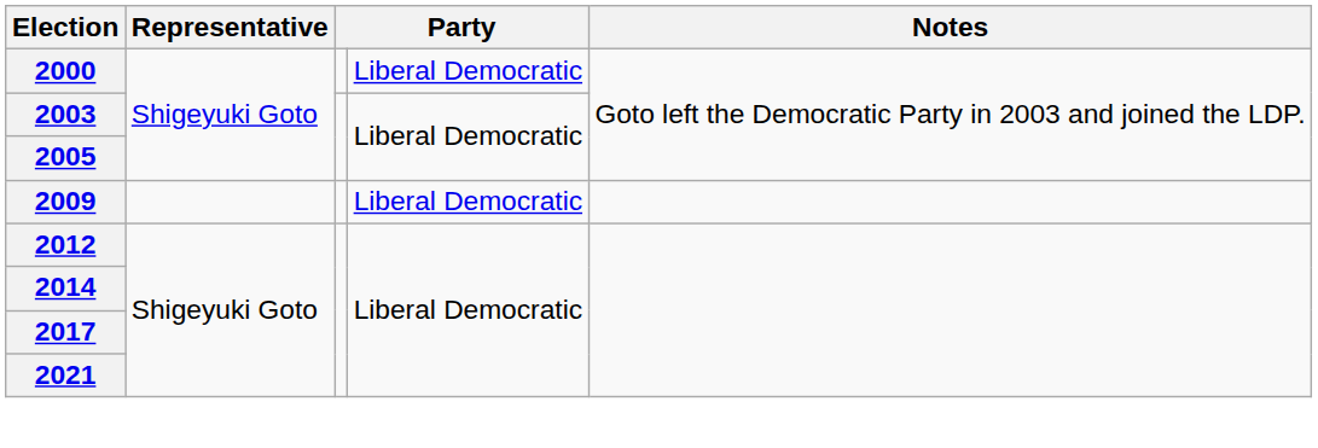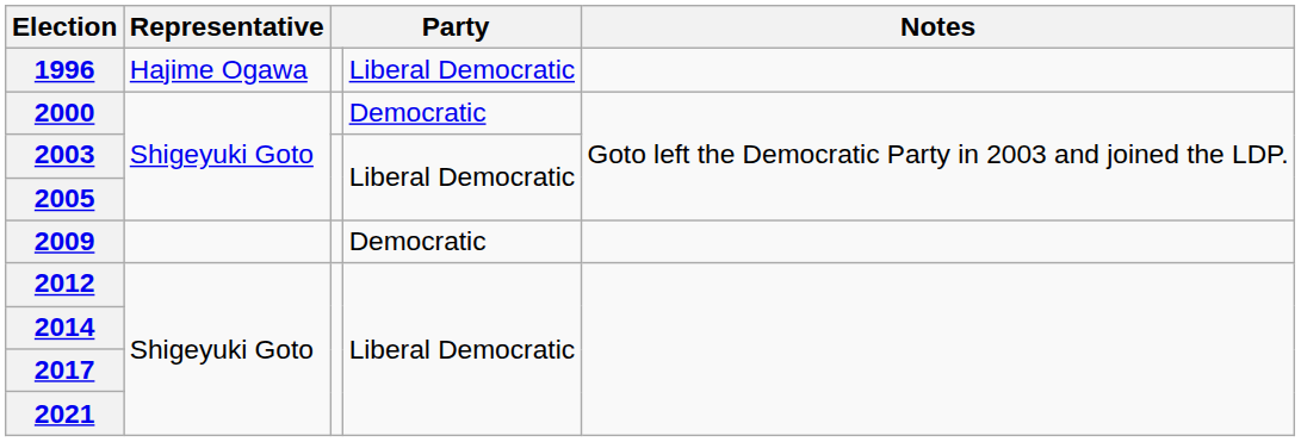 <table class=wikitable>
 <tr valign=bottom>
 <th>Election</th>
 <th>Representative</th>
 <th colspan="2">Party</th>
 <th>Notes</th>
 </tr>
 <tr>
+<th><a href='#'>1996</a></th>
+<td><a href='#'>Hajime Ogawa</a></td>
+<td bgcolor=></td>
+<td><a href='#'> Liberal Democratic</a></td>
+<td></td>
+</tr>
+<tr>
 <th><a href='#'>2000</a></th>
 <td rowspan="3"><a href='#'>Shigeyuki Goto</a></td>
 <td bgcolor=></td>
-<td><a href='#'> Liberal Democratic</a></td>
+<td><a href='#'>Democratic</a></td>
 <td rowspan="3">Goto left the Democratic Party in 2003 and joined the LDP.</td>
 </tr>
 <tr>
 <th><a href='#'>2003</a></th>
 <td rowspan="2" bgcolor=></td>
 <td rowspan="2">Liberal Democratic</td>
 </tr>
 <tr>
 <th><a href='#'>2005</a></th>
 </tr>
 <tr>
 <th><a href='#'>2009</a></th>
 <td></td>
 <td bgcolor=></td>
-<td><a href='#'> Liberal Democratic</a></td>
+<td>Democratic</td>
 <td></td>
 </tr>
 <tr>
 <th><a href='#'>2012</a></th>
 <td rowspan="4">Shigeyuki Goto</td>
 <td rowspan="4" bgcolor=></td>
 <td rowspan="4">Liberal Democratic</td>
 <td rowspan="4"></td>
 </tr>
 <tr>
 <th><a href='#'>2014</a></th>
 </tr>
 <tr>
 <th><a href='#'>2017</a></th>
 </tr>
 <tr>
 <th><a href='#'>2021</a></th>
 </tr>
 </table>
